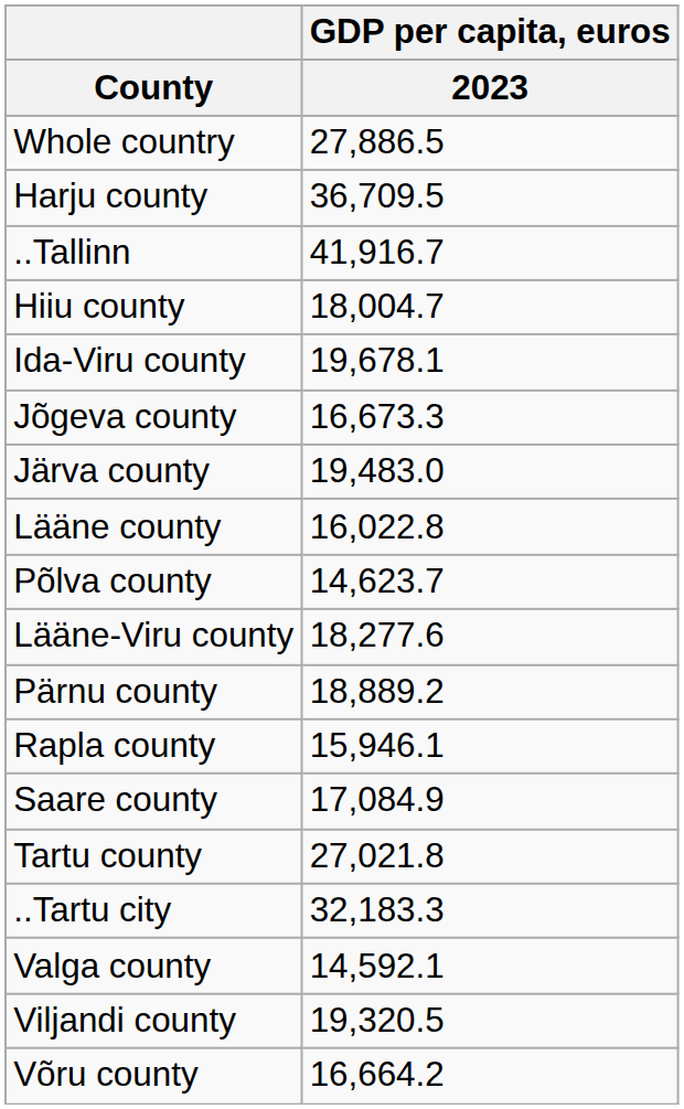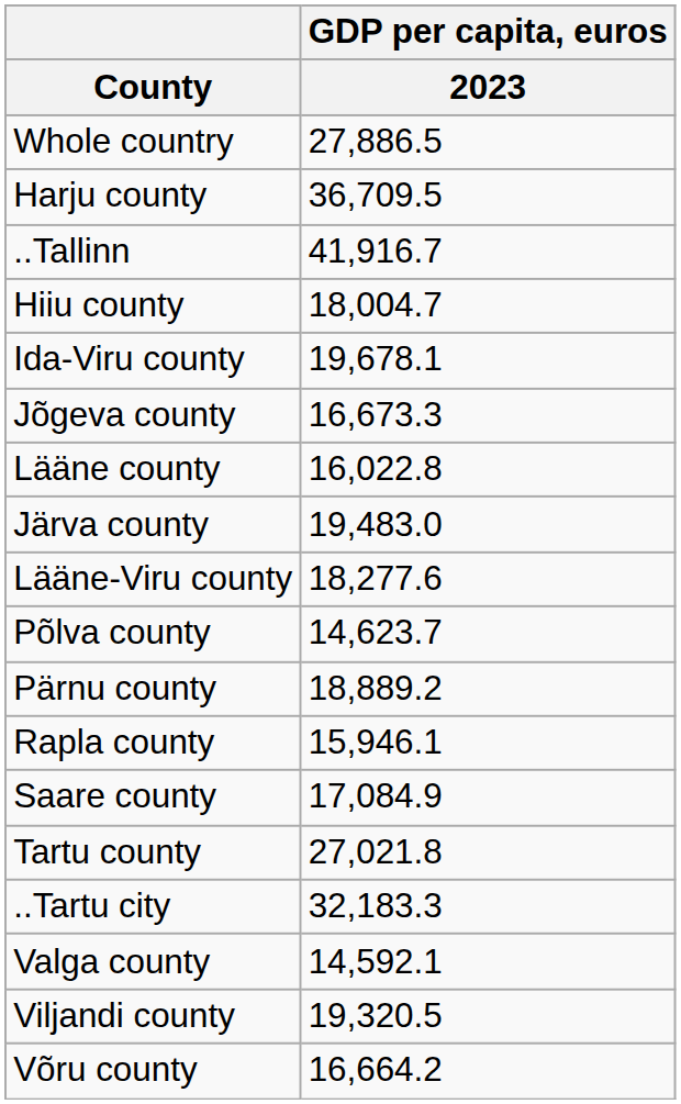 <table class="wikitable sortable">
 <tr>
 <th></th>
 <th>GDP per capita, euros</th>
 </tr>
 <tr>
 <th>County</th>
 <th>2023</th>
 </tr>
 <tr>
 <td>Whole country</td>
 <td>27,886.5</td>
 </tr>
 <tr>
 <td>Harju county</td>
 <td>36,709.5</td>
 </tr>
 <tr>
 <td>..Tallinn</td>
 <td>41,916.7</td>
 </tr>
 <tr>
 <td>Hiiu county</td>
 <td>18,004.7</td>
 </tr>
 <tr>
 <td>Ida-Viru county</td>
 <td>19,678.1</td>
 </tr>
 <tr>
 <td>Jõgeva county</td>
 <td>16,673.3</td>
 </tr>
 <tr>
+<td>Lääne county</td>
+<td>16,022.8</td>
+</tr>
+<tr>
 <td>Järva county</td>
 <td>19,483.0</td>
 </tr>
 <tr>
-<td>Lääne county</td>
-<td>16,022.8</td>
+<td>Lääne-Viru county</td>
+<td>18,277.6</td>
 </tr>
 <tr>
 <td>Põlva county</td>
 <td>14,623.7</td>
-</tr>
-<tr>
-<td>Lääne-Viru county</td>
-<td>18,277.6</td>
 </tr>
 <tr>
 <td>Pärnu county</td>
 <td>18,889.2</td>
 </tr>
 <tr>
 <td>Rapla county</td>
 <td>15,946.1</td>
 </tr>
 <tr>
 <td>Saare county</td>
 <td>17,084.9</td>
 </tr>
 <tr>
 <td>Tartu county</td>
 <td>27,021.8</td>
 </tr>
 <tr>
 <td>..Tartu city</td>
 <td>32,183.3</td>
 </tr>
 <tr>
 <td>Valga county</td>
 <td>14,592.1</td>
 </tr>
 <tr>
 <td>Viljandi county</td>
 <td>19,320.5</td>
 </tr>
 <tr>
 <td>Võru county</td>
 <td>16,664.2</td>
 </tr>
 </table>
